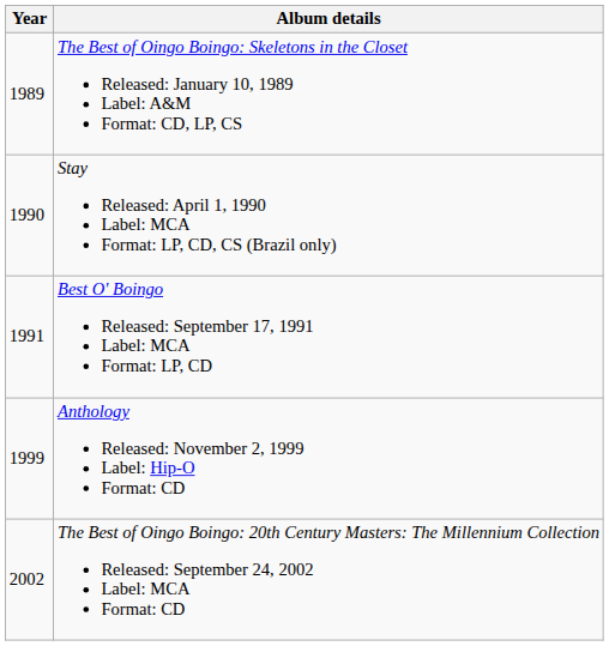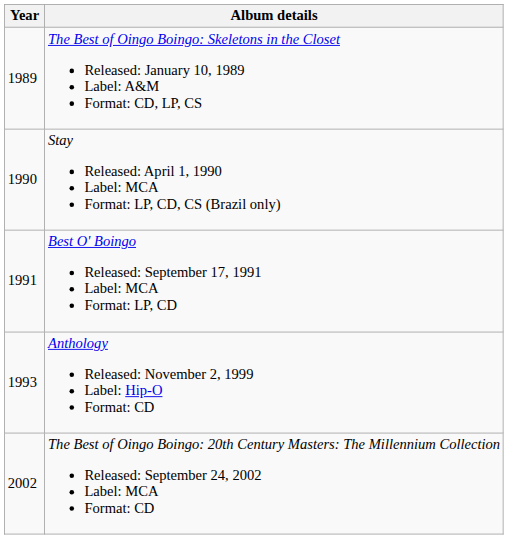 <table class="wikitable">
 <tr>
 <th style="width:2.3em;">Year</th>
 <th>Album details</th>
 </tr>
 <tr>
 <td>1989</td>
 <td><em><a href='#'>The Best of Oingo Boingo: Skeletons in the Closet</a></em><br><ul><li>Released: January 10, 1989</li><li>Label: A&M</li><li>Format: CD, LP, CS</li></ul></td>
 </tr>
 <tr>
 <td>1990</td>
 <td><em>Stay</em><br><ul><li>Released: April 1, 1990</li><li>Label: MCA</li><li>Format: LP, CD, CS (Brazil only)</li></ul></td>
 </tr>
 <tr>
 <td>1991</td>
 <td><em><a href='#'>Best O' Boingo</a></em><br><ul><li>Released: September 17, 1991</li><li>Label: MCA</li><li>Format: LP, CD</li></ul></td>
 </tr>
 <tr>
-<td>1999</td>
+<td>1993</td>
 <td><em><a href='#'>Anthology</a></em><br><ul><li>Released: November 2, 1999</li><li>Label: <a href='#'>Hip-O</a></li><li>Format: CD</li></ul></td>
 </tr>
 <tr>
 <td>2002</td>
 <td><em>The Best of Oingo Boingo: 20th Century Masters: The Millennium Collection</em><br><ul><li>Released: September 24, 2002</li><li>Label: MCA</li><li>Format: CD</li></ul></td>
 </tr>
 </table>
